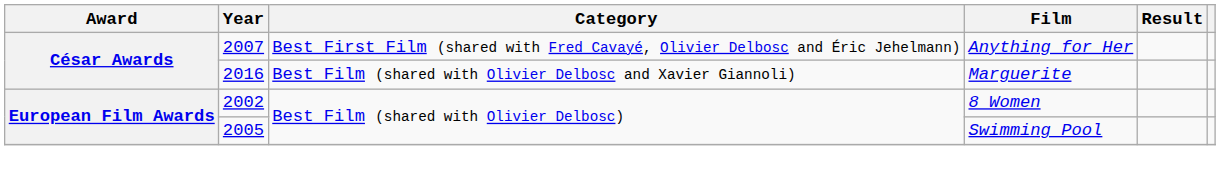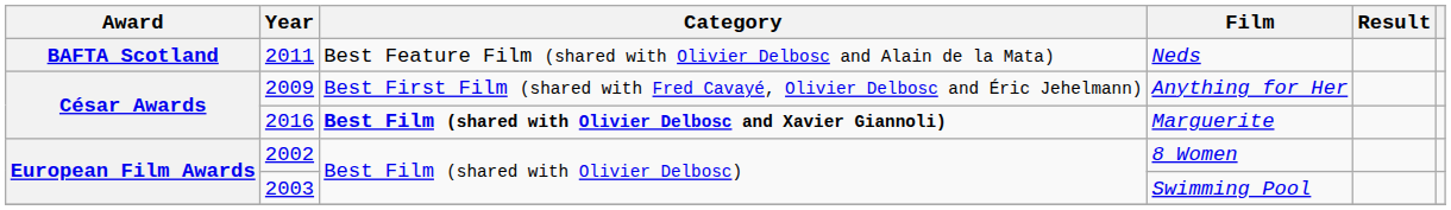 <table class="wikitable sortable plainrowheaders">
 <tr>
 <th>Award</th>
 <th>Year</th>
 <th>Category</th>
 <th>Film</th>
 <th>Result</th>
 <th></th>
 </tr>
 <tr>
+<th scope="row"><a href='#'>BAFTA Scotland</a></th>
+<td><a href='#'>2011</a></td>
+<td>Best Feature Film <small>(shared with <a href='#'>Olivier Delbosc</a> and Alain de la Mata)</small></td>
+<td><em><a href='#'>Neds</a></em></td>
+<td></td>
+<td align="center"></td>
+</tr>
+<tr>
 <th rowspan="2" scope="row"><a href='#'>César Awards</a></th>
-<td><a href='#'>2007</a></td>
+<td><a href='#'>2009</a></td>
 <td><a href='#'>Best First Film</a> <small>(shared with <a href='#'>Fred Cavayé</a>, <a href='#'>Olivier Delbosc</a> and Éric Jehelmann)</small></td>
 <td><em><a href='#'>Anything for Her</a></em></td>
 <td></td>
 <td align="center"></td>
 </tr>
 <tr>
 <td><a href='#'>2016</a></td>
-<td><a href='#'>Best Film</a> <small>(shared with <a href='#'>Olivier Delbosc</a> and Xavier Giannoli)</small></td>
+<td><strong><a href='#'>Best Film</a> <small>(shared with <a href='#'>Olivier Delbosc</a> and Xavier Giannoli)</small></strong></td>
 <td><em><a href='#'>Marguerite</a></em></td>
 <td></td>
 <td align="center"></td>
 </tr>
 <tr>
 <th rowspan="2" scope="row"><a href='#'>European Film Awards</a></th>
 <td><a href='#'>2002</a></td>
 <td rowspan="2"><a href='#'>Best Film</a> <small>(shared with <a href='#'>Olivier Delbosc</a>)</small></td>
 <td><em><a href='#'>8 Women</a></em></td>
 <td></td>
 <td align="center"></td>
 </tr>
 <tr>
-<td><a href='#'>2005</a></td>
+<td><a href='#'>2003</a></td>
 <td><em><a href='#'>Swimming Pool</a></em></td>
 <td></td>
 <td align="center"></td>
 </tr>
 <tr>
 </tr>
 </table>
